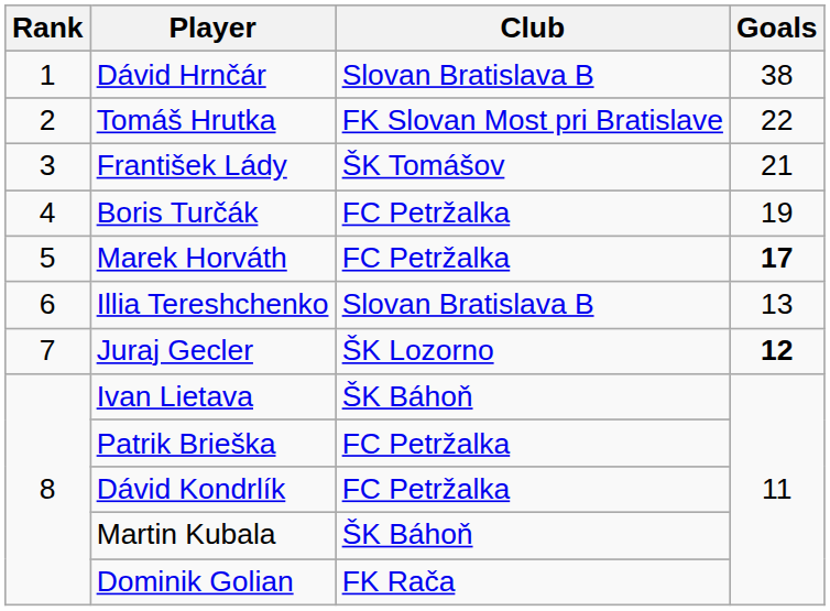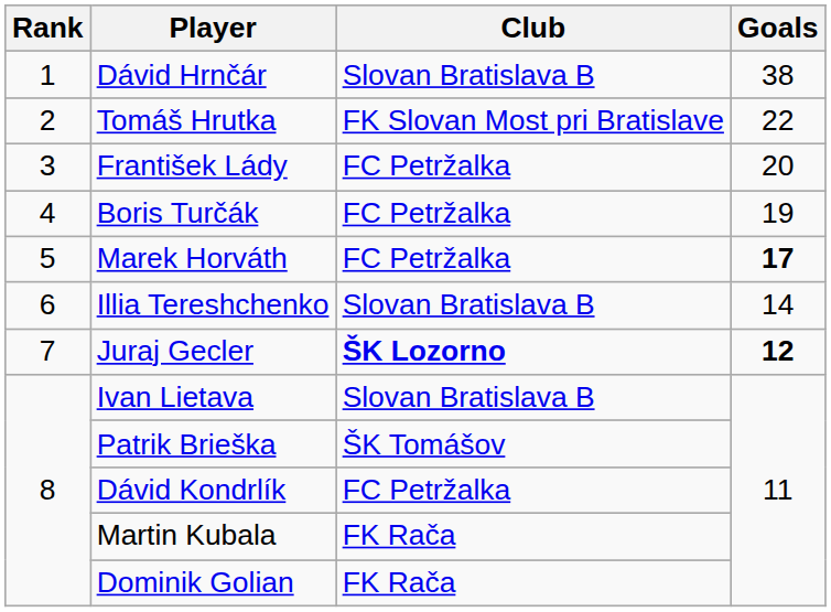 <table class="wikitable" style="text-align:center">
 <tr>
 <th>Rank</th>
 <th>Player</th>
 <th>Club</th>
 <th>Goals</th>
 </tr>
 <tr>
 <td rowspan=1>1</td>
 <td align="left"> <a href='#'>Dávid Hrnčár</a></td>
 <td align="left"><a href='#'>Slovan Bratislava B</a></td>
 <td rowspan=1>38</td>
 </tr>
 <tr>
 <td rowspan=1>2</td>
 <td align="left"> <a href='#'>Tomáš Hrutka</a></td>
 <td align="left"><a href='#'>FK Slovan Most pri Bratislave</a></td>
 <td rowspan=1>22</td>
 </tr>
 <tr>
 <td rowspan=1>3</td>
 <td align="left"> <a href='#'>František Lády</a></td>
-<td align="left"><a href='#'>ŠK Tomášov</a></td>
-<td rowspan=1>21</td>
+<td align="left"><a href='#'>FC Petržalka</a></td>
+<td rowspan=1>20</td>
 </tr>
 <tr>
 <td rowspan=1>4</td>
 <td align="left"> <a href='#'>Boris Turčák</a></td>
 <td align="left"><a href='#'>FC Petržalka</a></td>
 <td rowspan=1>19</td>
 </tr>
 <tr>
 <td rowspan=1>5</td>
 <td align="left"> <a href='#'>Marek Horváth</a></td>
 <td align="left"><a href='#'>FC Petržalka</a></td>
 <td rowspan=1><strong>17</strong></td>
 </tr>
 <tr>
 <td rowspan=1>6</td>
 <td align="left"> <a href='#'>Illia Tereshchenko</a></td>
 <td align="left"><a href='#'>Slovan Bratislava B</a></td>
-<td rowspan=1>13</td>
+<td rowspan=1>14</td>
 </tr>
 <tr>
 <td rowspan=1>7</td>
 <td align="left"> <a href='#'>Juraj Gecler</a></td>
-<td align="left"><a href='#'>ŠK Lozorno</a></td>
+<td align="left"><strong><a href='#'>ŠK Lozorno</a></strong></td>
 <td rowspan=1><strong>12</strong></td>
 </tr>
 <tr>
 <td rowspan=5>8</td>
 <td align="left"> <a href='#'>Ivan Lietava</a></td>
-<td align="left"><a href='#'>ŠK Báhoň</a></td>
+<td align="left"><a href='#'>Slovan Bratislava B</a></td>
 <td rowspan=5>11</td>
 </tr>
 <tr>
 <td align="left"> <a href='#'>Patrik Brieška</a></td>
-<td align="left"><a href='#'>FC Petržalka</a></td>
+<td align="left"><a href='#'>ŠK Tomášov</a></td>
 </tr>
 <tr>
 <td align="left"> <a href='#'>Dávid Kondrlík</a></td>
 <td align="left"><a href='#'>FC Petržalka</a></td>
 </tr>
 <tr>
 <td align="left"> Martin Kubala</td>
-<td align="left"><a href='#'>ŠK Báhoň</a></td>
+<td align="left"><a href='#'>FK Rača</a></td>
 </tr>
 <tr>
 <td align="left"> <a href='#'>Dominik Golian</a></td>
 <td align="left"><a href='#'>FK Rača</a></td>
 </tr>
 </table>
